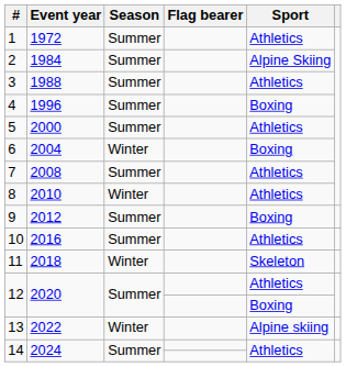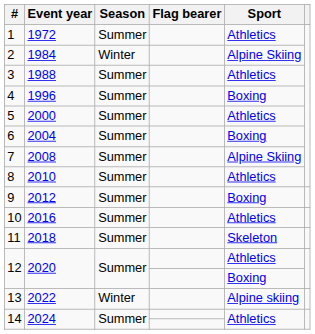 <table class="wikitable sortable">
 <tr>
 <th>#</th>
 <th>Event year</th>
 <th>Season</th>
 <th>Flag bearer</th>
 <th>Sport</th>
 <th></th>
 </tr>
 <tr>
 <td>1</td>
 <td><a href='#'>1972</a></td>
 <td>Summer</td>
 <td></td>
 <td><a href='#'>Athletics</a></td>
 <td rowspan=8></td>
 </tr>
 <tr>
 <td>2</td>
 <td><a href='#'>1984</a></td>
-<td>Summer</td>
+<td>Winter</td>
 <td></td>
 <td><a href='#'>Alpine Skiing</a></td>
 </tr>
 <tr>
 <td>3</td>
 <td><a href='#'>1988</a></td>
 <td>Summer</td>
 <td></td>
 <td><a href='#'>Athletics</a></td>
 </tr>
 <tr>
 <td>4</td>
 <td><a href='#'>1996</a></td>
 <td>Summer</td>
 <td></td>
 <td><a href='#'>Boxing</a></td>
 </tr>
 <tr>
 <td>5</td>
 <td><a href='#'>2000</a></td>
 <td>Summer</td>
 <td></td>
 <td><a href='#'>Athletics</a></td>
 </tr>
 <tr>
 <td>6</td>
 <td><a href='#'>2004</a></td>
-<td>Winter</td>
+<td>Summer</td>
 <td></td>
 <td><a href='#'>Boxing</a></td>
 </tr>
 <tr>
 <td>7</td>
 <td><a href='#'>2008</a></td>
 <td>Summer</td>
 <td></td>
-<td><a href='#'>Athletics</a></td>
+<td><a href='#'>Alpine Skiing</a></td>
 </tr>
 <tr>
 <td>8</td>
 <td><a href='#'>2010</a></td>
-<td>Winter</td>
+<td>Summer</td>
 <td></td>
 <td><a href='#'>Athletics</a></td>
 </tr>
 <tr>
 <td>9</td>
 <td><a href='#'>2012</a></td>
 <td>Summer</td>
 <td></td>
 <td><a href='#'>Boxing</a></td>
 <td></td>
 </tr>
 <tr>
 <td>10</td>
 <td><a href='#'>2016</a></td>
 <td>Summer</td>
 <td></td>
 <td><a href='#'>Athletics</a></td>
 <td></td>
 </tr>
 <tr>
 <td>11</td>
 <td><a href='#'>2018</a></td>
-<td>Winter</td>
+<td>Summer</td>
 <td></td>
 <td><a href='#'>Skeleton</a></td>
 <td></td>
 </tr>
 <tr>
 <td rowspan="2">12</td>
 <td rowspan="2"><a href='#'>2020</a></td>
 <td rowspan="2">Summer</td>
 <td></td>
 <td><a href='#'>Athletics</a></td>
 <td rowspan="2"></td>
 </tr>
 <tr>
 <td></td>
 <td><a href='#'>Boxing</a></td>
 </tr>
 <tr>
 <td>13</td>
 <td><a href='#'>2022</a></td>
 <td>Winter</td>
 <td></td>
 <td><a href='#'>Alpine skiing</a></td>
 <td></td>
 </tr>
 <tr>
 <td rowspan=2>14</td>
 <td rowspan=2><a href='#'>2024</a></td>
 <td rowspan=2>Summer</td>
 <td></td>
 <td rowspan=2><a href='#'>Athletics</a></td>
 <td rowspan=2></td>
 </tr>
 <tr>
 <td></td>
 </tr>
 </table>
